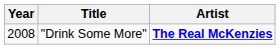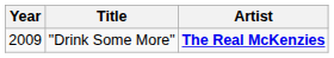 <table class="wikitable">
 <tr>
 <th>Year</th>
 <th>Title</th>
 <th>Artist</th>
 </tr>
 <tr>
-<td>2008</td>
+<td>2009</td>
 <td>"Drink Some More"</td>
 <td><strong><a href='#'>The Real McKenzies</a></strong></td>
 </tr>
 </table>
